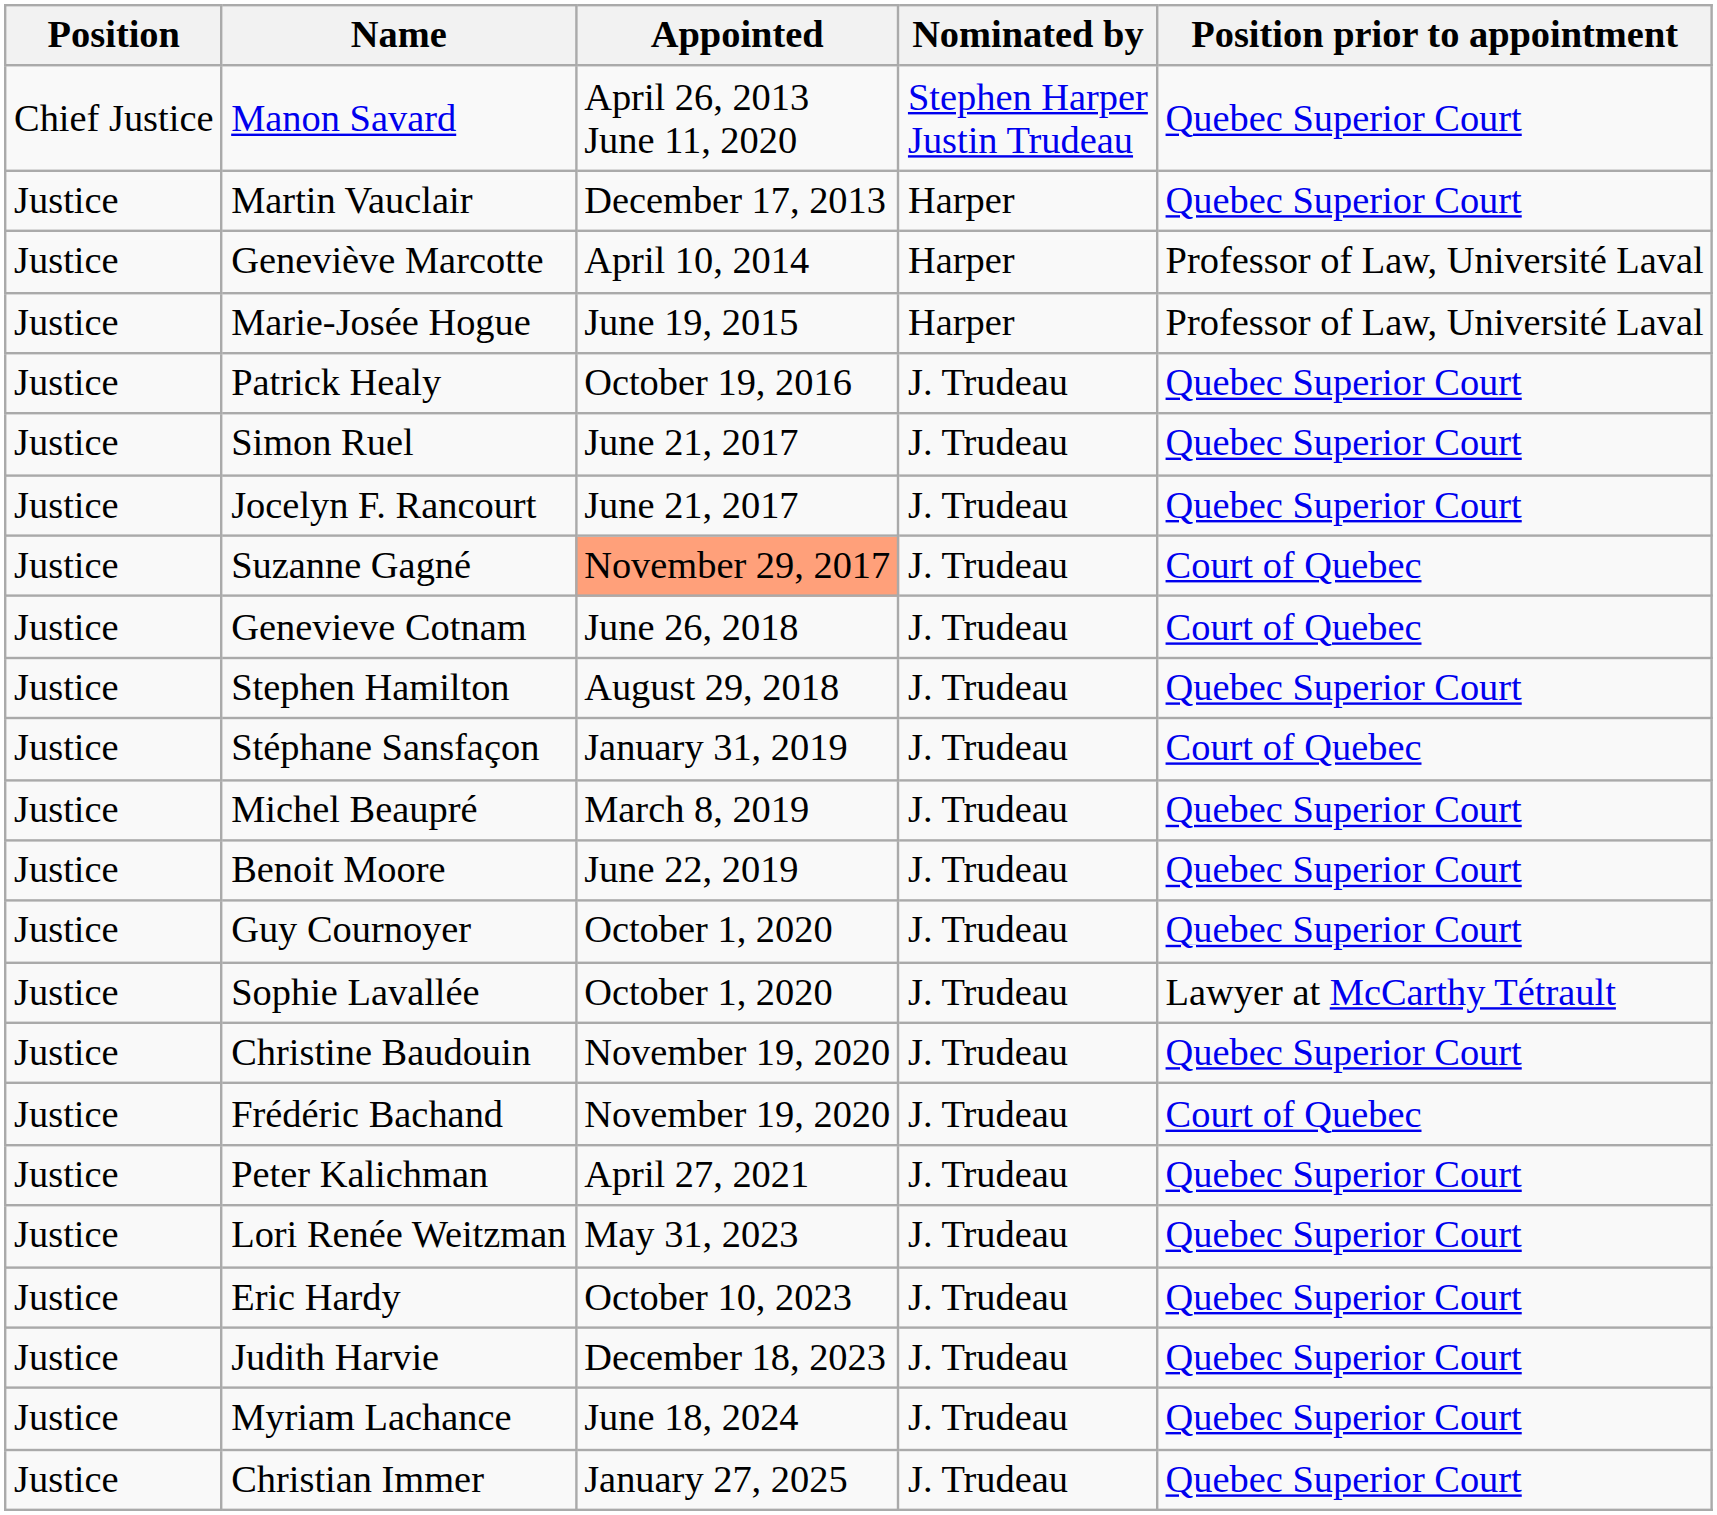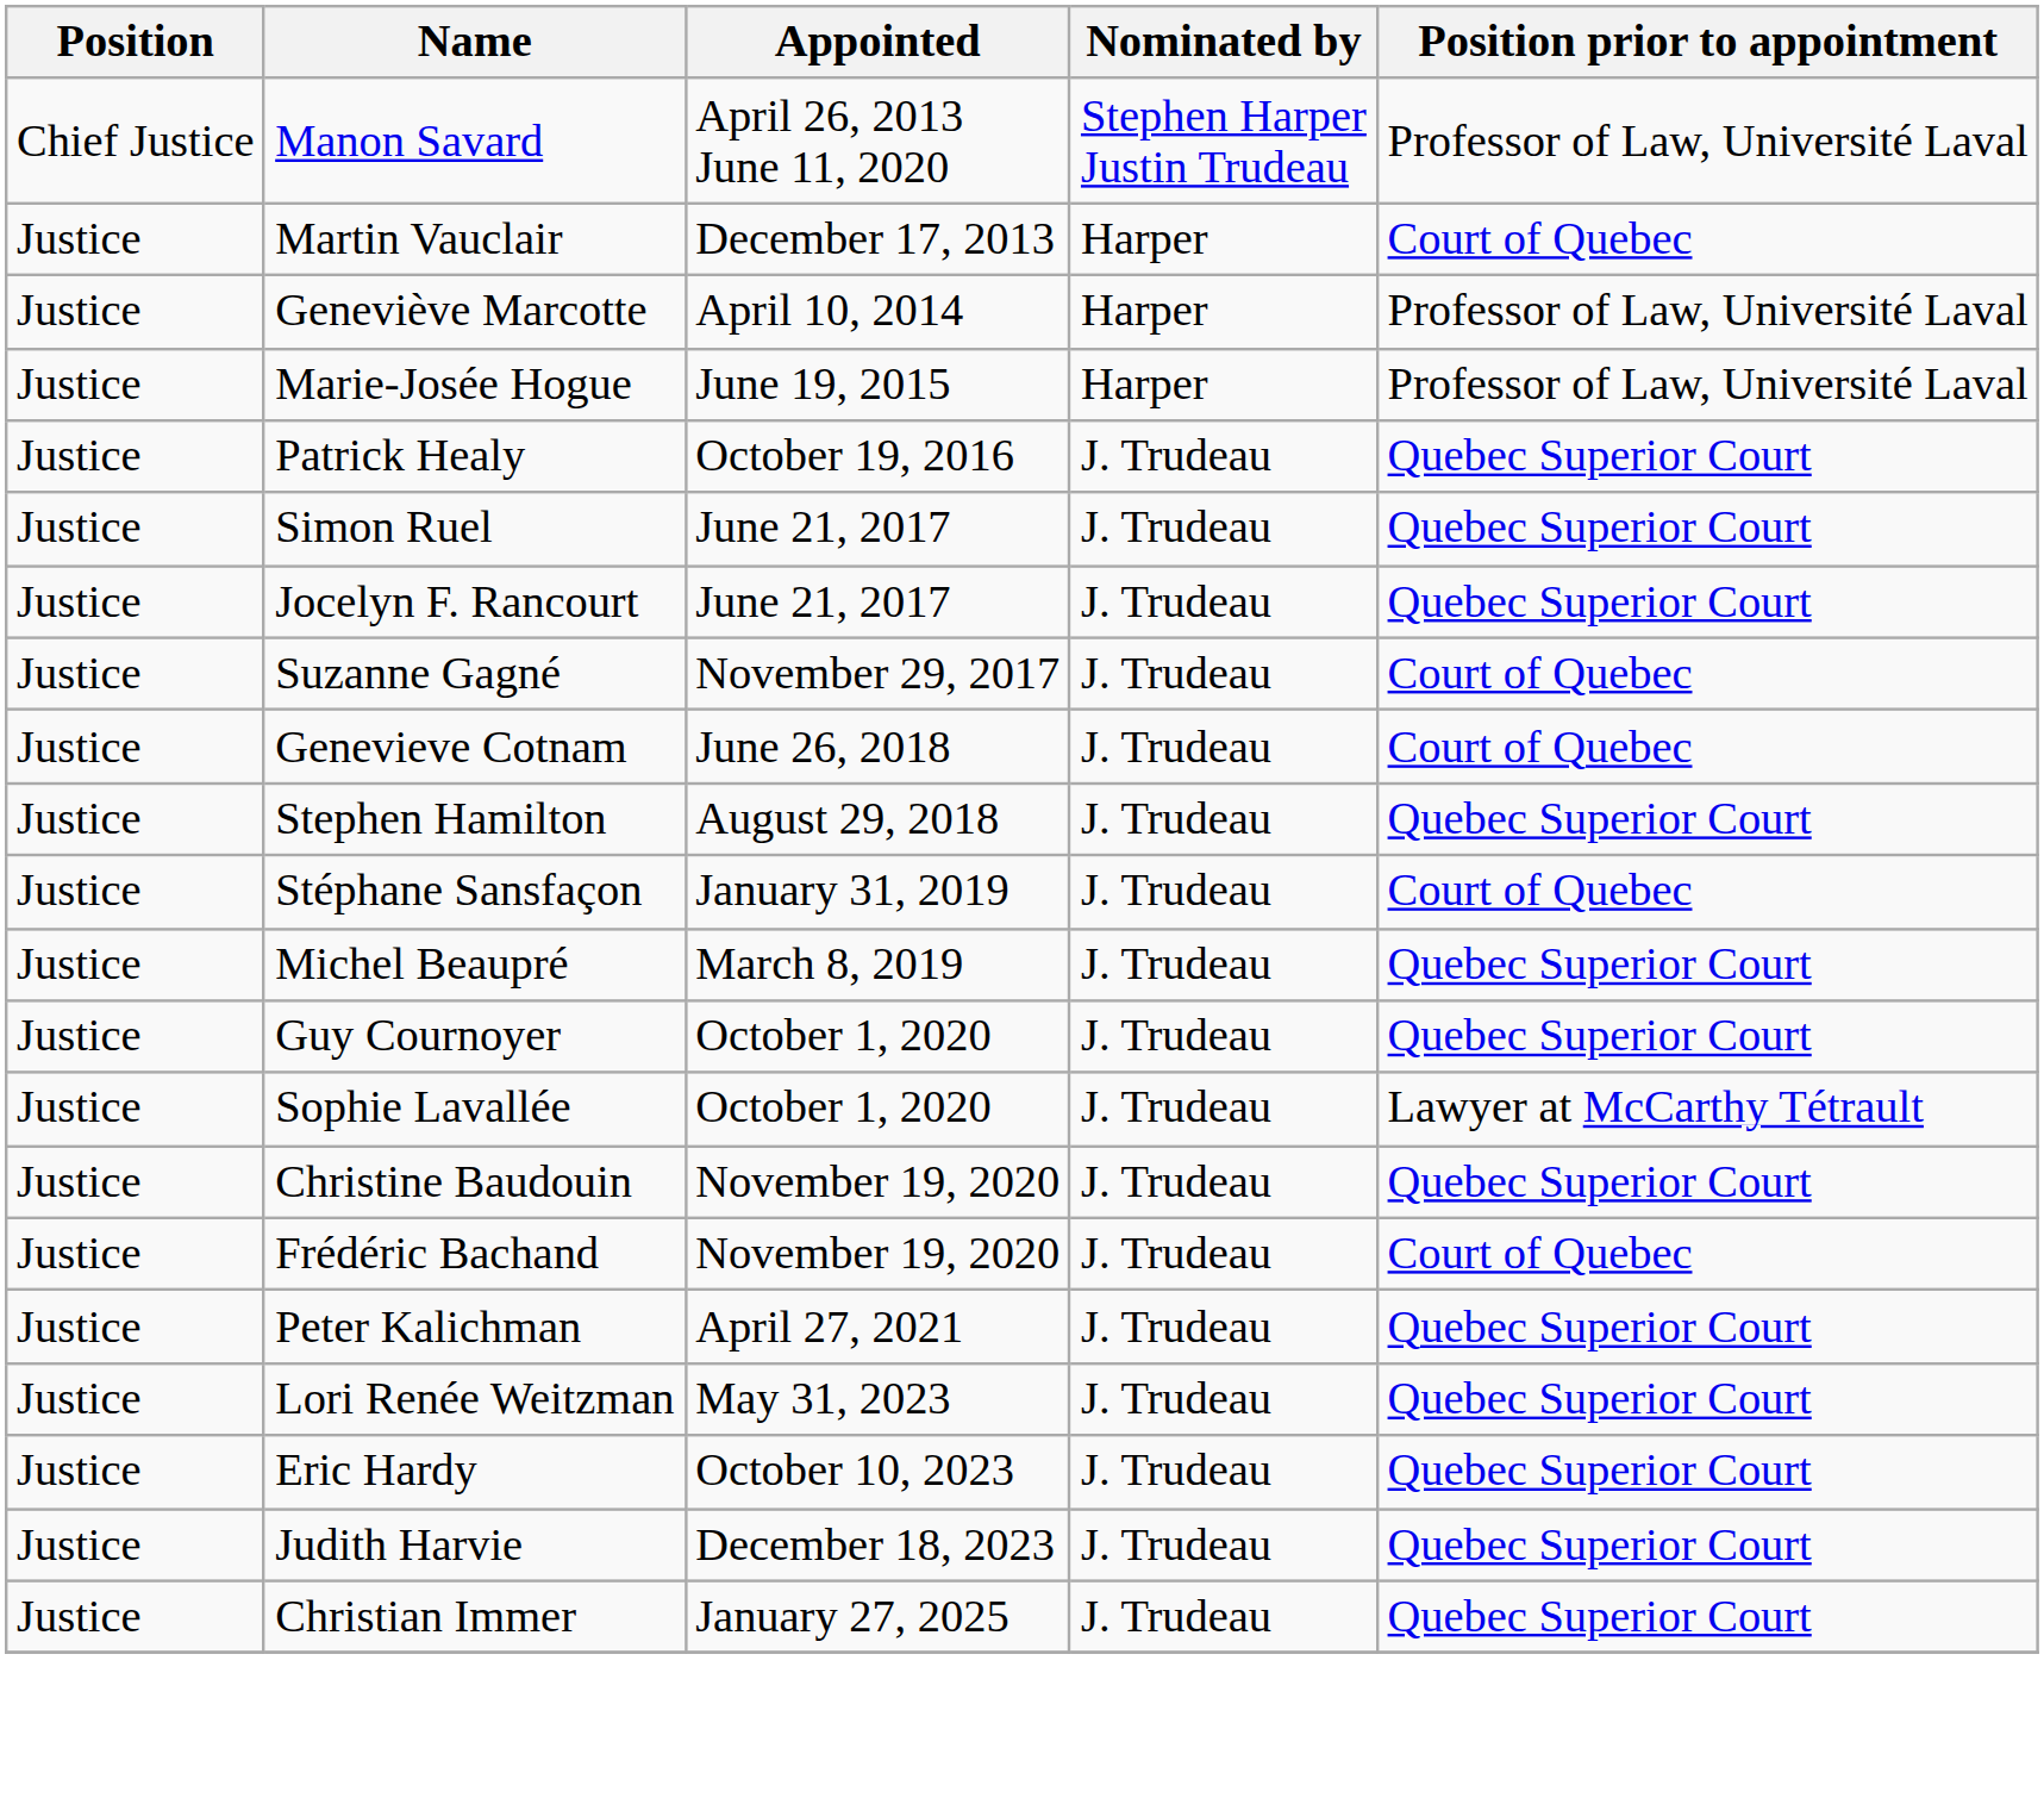 <table class="wikitable">
 <tr>
 <th>Position</th>
 <th>Name</th>
 <th>Appointed</th>
 <th>Nominated by</th>
 <th>Position prior to appointment</th>
 </tr>
 <tr>
 <td>Chief Justice</td>
 <td><a href='#'>Manon Savard</a></td>
 <td>April 26, 2013<br>June 11, 2020</td>
 <td><a href='#'>Stephen Harper</a><br><a href='#'>Justin Trudeau</a></td>
-<td><a href='#'>Quebec Superior Court</a></td>
+<td>Professor of Law, Université Laval</td>
 </tr>
 <tr>
 <td>Justice</td>
 <td>Martin Vauclair</td>
 <td>December 17, 2013</td>
 <td>Harper</td>
-<td><a href='#'>Quebec Superior Court</a></td>
+<td><a href='#'>Court of Quebec</a></td>
 </tr>
 <tr>
 <td>Justice</td>
 <td>Geneviève Marcotte</td>
 <td>April 10, 2014</td>
 <td>Harper</td>
 <td>Professor of Law, Université Laval</td>
 </tr>
 <tr>
 <td>Justice</td>
 <td>Marie-Josée Hogue</td>
 <td>June 19, 2015</td>
 <td>Harper</td>
 <td>Professor of Law, Université Laval</td>
 </tr>
 <tr>
 <td>Justice</td>
 <td>Patrick Healy</td>
 <td>October 19, 2016</td>
 <td>J. Trudeau</td>
 <td><a href='#'>Quebec Superior Court</a></td>
 </tr>
 <tr>
 <td>Justice</td>
 <td>Simon Ruel</td>
 <td>June 21, 2017</td>
 <td>J. Trudeau</td>
 <td><a href='#'>Quebec Superior Court</a></td>
 </tr>
 <tr>
 <td>Justice</td>
 <td>Jocelyn F. Rancourt</td>
 <td>June 21, 2017</td>
 <td>J. Trudeau</td>
 <td><a href='#'>Quebec Superior Court</a></td>
 </tr>
 <tr>
 <td>Justice</td>
 <td>Suzanne Gagné</td>
-<td style="background: lightsalmon;">November 29, 2017</td>
+<td>November 29, 2017</td>
 <td>J. Trudeau</td>
 <td><a href='#'>Court of Quebec</a></td>
 </tr>
 <tr>
 <td>Justice</td>
 <td>Genevieve Cotnam</td>
 <td>June 26, 2018</td>
 <td>J. Trudeau</td>
 <td><a href='#'>Court of Quebec</a></td>
 </tr>
 <tr>
 <td>Justice</td>
 <td>Stephen Hamilton</td>
 <td>August 29, 2018</td>
 <td>J. Trudeau</td>
 <td><a href='#'>Quebec Superior Court</a></td>
 </tr>
 <tr>
 <td>Justice</td>
 <td>Stéphane Sansfaçon</td>
 <td>January 31, 2019</td>
 <td>J. Trudeau</td>
 <td><a href='#'>Court of Quebec</a></td>
 </tr>
 <tr>
 <td>Justice</td>
 <td>Michel Beaupré</td>
 <td>March 8, 2019</td>
-<td>J. Trudeau</td>
-<td><a href='#'>Quebec Superior Court</a></td>
-</tr>
-<tr>
-<td>Justice</td>
-<td>Benoit Moore</td>
-<td>June 22, 2019</td>
 <td>J. Trudeau</td>
 <td><a href='#'>Quebec Superior Court</a></td>
 </tr>
 <tr>
 <td>Justice</td>
 <td>Guy Cournoyer</td>
 <td>October 1, 2020</td>
 <td>J. Trudeau</td>
 <td><a href='#'>Quebec Superior Court</a></td>
 </tr>
 <tr>
 <td>Justice</td>
 <td>Sophie Lavallée</td>
 <td>October 1, 2020</td>
 <td>J. Trudeau</td>
 <td>Lawyer at <a href='#'>McCarthy Tétrault</a></td>
 </tr>
 <tr>
 <td>Justice</td>
 <td>Christine Baudouin</td>
 <td>November 19, 2020</td>
 <td>J. Trudeau</td>
 <td><a href='#'>Quebec Superior Court</a></td>
 </tr>
 <tr>
 <td>Justice</td>
 <td>Frédéric Bachand</td>
 <td>November 19, 2020</td>
 <td>J. Trudeau</td>
 <td><a href='#'>Court of Quebec</a></td>
 </tr>
 <tr>
 <td>Justice</td>
 <td>Peter Kalichman</td>
 <td>April 27, 2021</td>
 <td>J. Trudeau</td>
 <td><a href='#'>Quebec Superior Court</a></td>
 </tr>
 <tr>
 <td>Justice</td>
 <td>Lori Renée Weitzman</td>
 <td>May 31, 2023</td>
 <td>J. Trudeau</td>
 <td><a href='#'>Quebec Superior Court</a></td>
 </tr>
 <tr>
 <td>Justice</td>
 <td>Eric Hardy</td>
 <td>October 10, 2023</td>
 <td>J. Trudeau</td>
 <td><a href='#'>Quebec Superior Court</a></td>
 </tr>
 <tr>
 <td>Justice</td>
 <td>Judith Harvie</td>
 <td>December 18, 2023</td>
 <td>J. Trudeau</td>
 <td><a href='#'>Quebec Superior Court</a></td>
 </tr>
 <tr>
 <td>Justice</td>
-<td>Myriam Lachance</td>
-<td>June 18, 2024</td>
-<td>J. Trudeau</td>
-<td><a href='#'>Quebec Superior Court</a></td>
-</tr>
-<tr>
-<td>Justice</td>
 <td>Christian Immer</td>
 <td>January 27, 2025</td>
 <td>J. Trudeau</td>
 <td><a href='#'>Quebec Superior Court</a></td>
 </tr>
 <tr>
 </tr>
 </table>
